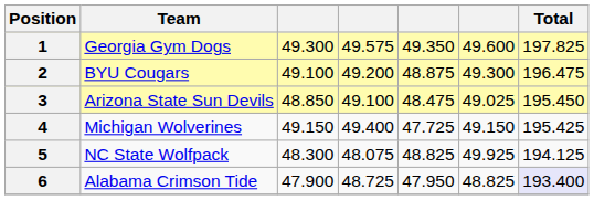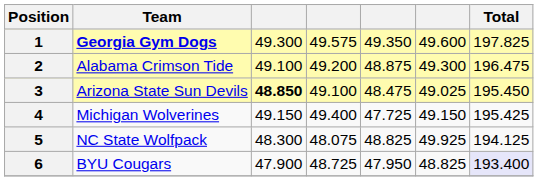 <table class="wikitable sortable" style="text-align:center; font-size:95%">
 <tr>
 <th scope=col>Position</th>
 <th scope=col>Team</th>
 <th scope=col></th>
 <th scope=col></th>
 <th scope=col></th>
 <th scope=col></th>
 <th scope=col>Total</th>
 </tr>
 <tr bgcolor=fffcaf>
 <th scope=row>1</th>
-<td align=left><a href='#'>Georgia Gym Dogs</a></td>
+<td align=left><strong><a href='#'>Georgia Gym Dogs</a></strong></td>
 <td>49.300</td>
 <td>49.575</td>
 <td>49.350</td>
 <td>49.600</td>
 <td>197.825</td>
 </tr>
 <tr bgcolor=fffcaf>
 <th scope=row>2</th>
-<td align=left><a href='#'>BYU Cougars</a></td>
+<td align=left><a href='#'>Alabama Crimson Tide</a></td>
 <td>49.100</td>
 <td>49.200</td>
 <td>48.875</td>
 <td>49.300</td>
 <td>196.475</td>
 </tr>
 <tr bgcolor=fffcaf>
 <th scope=row>3</th>
 <td align=left><a href='#'>Arizona State Sun Devils</a></td>
-<td>48.850</td>
+<td><strong>48.850</strong></td>
 <td>49.100</td>
 <td>48.475</td>
 <td>49.025</td>
 <td>195.450</td>
 </tr>
 <tr>
 <th scope=row>4</th>
 <td align=left><a href='#'>Michigan Wolverines</a></td>
 <td>49.150</td>
 <td>49.400</td>
 <td>47.725</td>
 <td>49.150</td>
 <td>195.425</td>
 </tr>
 <tr>
 <th scope=row>5</th>
 <td align=left><a href='#'>NC State Wolfpack</a></td>
 <td>48.300</td>
 <td>48.075</td>
 <td>48.825</td>
 <td>49.925</td>
 <td>194.125</td>
 </tr>
 <tr>
 <th scope=row>6</th>
-<td align=left><a href='#'>Alabama Crimson Tide</a></td>
+<td align=left><a href='#'>BYU Cougars</a></td>
 <td>47.900</td>
 <td>48.725</td>
 <td>47.950</td>
 <td>48.825</td>
 <td style="background: lavender;">193.400</td>
 </tr>
 <tr>
 </tr>
 </table>
